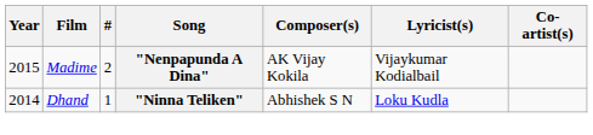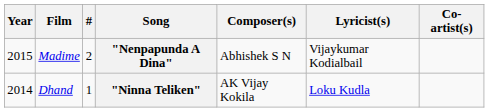 <table class="wikitable plainrowheaders">
 <tr>
 <th scope="col">Year</th>
 <th scope="col">Film</th>
 <th>#</th>
 <th scope="col">Song</th>
 <th scope="col">Composer(s)</th>
 <th scope="col">Lyricist(s)</th>
 <th scope="col">Co-artist(s)</th>
 </tr>
 <tr>
 <td>2015</td>
 <td><em><a href='#'>Madime</a></em></td>
 <td>2</td>
 <th scope="row">"Nenpapunda A Dina"</th>
-<td>AK Vijay Kokila</td>
+<td>Abhishek S N</td>
 <td>Vijaykumar Kodialbail</td>
 <td></td>
 </tr>
 <tr>
 <td>2014</td>
 <td><em><a href='#'>Dhand</a></em></td>
 <td>1</td>
 <th scope="row">"Ninna Teliken"</th>
-<td>Abhishek S N</td>
+<td>AK Vijay Kokila</td>
 <td><a href='#'>Loku Kudla</a></td>
 <td></td>
 </tr>
 </table>
